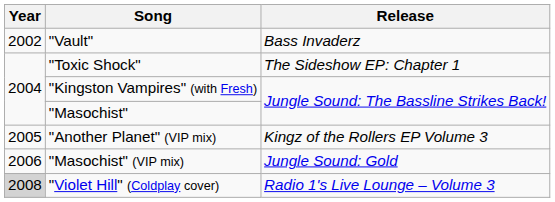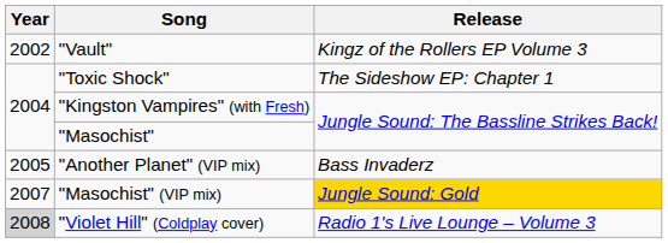 <table class=wikitable>
 <tr>
 <th>Year</th>
 <th>Song</th>
 <th>Release</th>
 </tr>
 <tr>
 <td>2002</td>
 <td>"Vault"</td>
-<td><em>Bass Invaderz</em></td>
+<td><em>Kingz of the Rollers EP Volume 3</em></td>
 </tr>
 <tr>
 <td rowspan=3>2004</td>
 <td>"Toxic Shock"</td>
 <td><em>The Sideshow EP: Chapter 1</em></td>
 </tr>
 <tr>
 <td>"Kingston Vampires" <small>(with <a href='#'>Fresh</a>)</small></td>
 <td rowspan=2><em><a href='#'>Jungle Sound: The Bassline Strikes Back!</a></em></td>
 </tr>
 <tr>
 <td>"Masochist"</td>
 </tr>
 <tr>
 <td>2005</td>
 <td>"Another Planet" <small>(VIP mix)</small></td>
-<td><em>Kingz of the Rollers EP Volume 3</em></td>
+<td><em>Bass Invaderz</em></td>
 </tr>
 <tr>
-<td>2006</td>
+<td>2007</td>
 <td>"Masochist" <small>(VIP mix)</small></td>
-<td><em><a href='#'>Jungle Sound: Gold</a></em></td>
+<td style="background: gold;"><em><a href='#'>Jungle Sound: Gold</a></em></td>
 </tr>
 <tr>
 <td style="background: lightgrey;">2008</td>
 <td>"<a href='#'>Violet Hill</a>" <small>(<a href='#'>Coldplay</a> cover)</small></td>
 <td><em><a href='#'>Radio 1's Live Lounge – Volume 3</a></em></td>
 </tr>
 </table>
